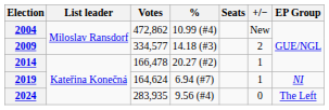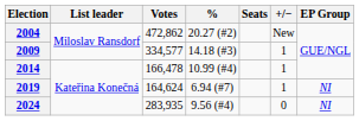 <table class=wikitable style=text-align:center>
 <tr>
 <th>Election</th>
 <th>List leader</th>
 <th>Votes</th>
 <th>%</th>
 <th>Seats</th>
 <th>+/−</th>
 <th>EP Group</th>
 </tr>
 <tr>
 <th><a href='#'>2004</a></th>
 <td rowspan=2><a href='#'>Miloslav Ransdorf</a></td>
 <td>472,862</td>
-<td>10.99 (#4)</td>
+<td>20.27 (#2)</td>
 <td></td>
 <td>New</td>
 <td rowspan=3><a href='#'>GUE/NGL</a></td>
 </tr>
 <tr>
 <th><a href='#'>2009</a></th>
 <td>334,577</td>
 <td>14.18 (#3)</td>
 <td></td>
-<td> 2</td>
+<td> 1</td>
 </tr>
 <tr>
 <th><a href='#'>2014</a></th>
 <td rowspan=3><a href='#'>Kateřina Konečná</a></td>
 <td>166,478</td>
-<td>20.27 (#2)</td>
+<td>10.99 (#4)</td>
 <td></td>
 <td> 1</td>
 </tr>
 <tr>
 <th><a href='#'>2019</a></th>
 <td>164,624</td>
 <td>6.94 (#7)</td>
 <td></td>
 <td> 1</td>
 <td><em><a href='#'>NI</a></em></td>
 </tr>
 <tr>
 <th><a href='#'>2024</a></th>
 <td>283,935</td>
 <td>9.56 (#4)</td>
 <td></td>
 <td> 0</td>
-<td><a href='#'>The Left</a></td>
+<td><em><a href='#'>NI</a></em></td>
 </tr>
 </table>
